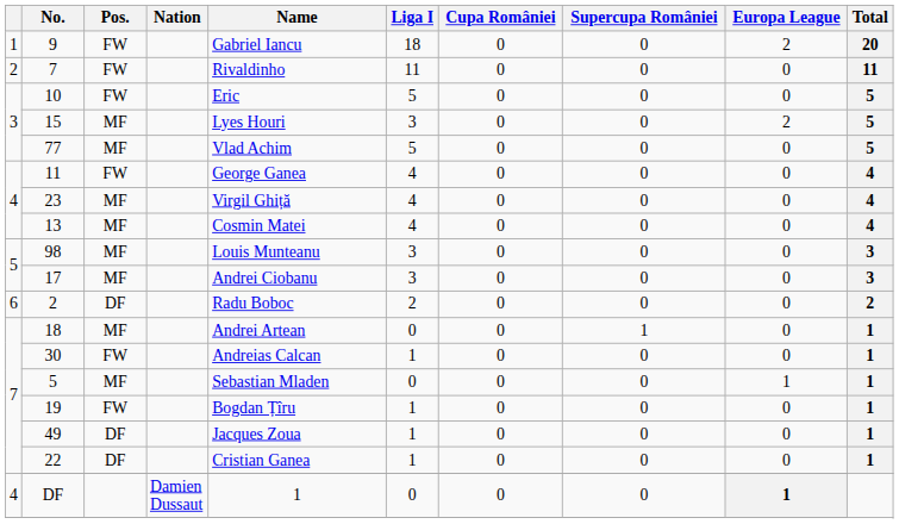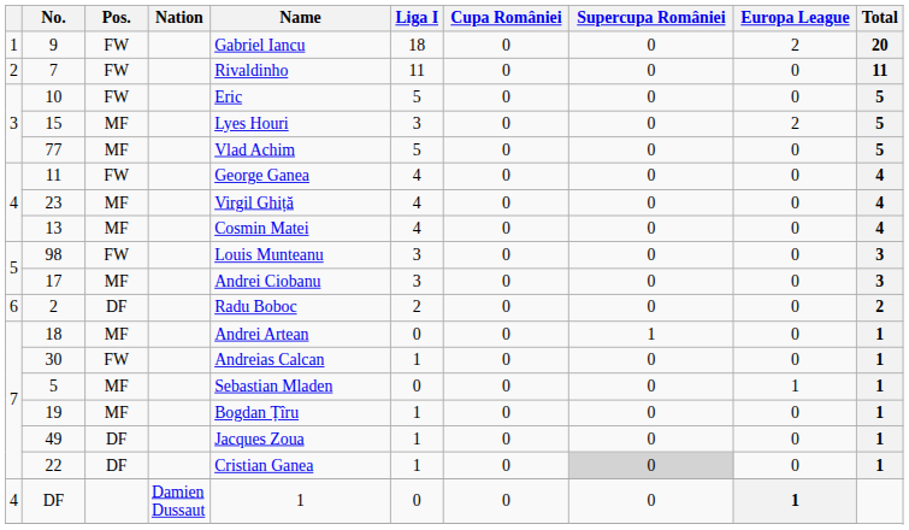 <table class="wikitable sortable" style="text-align:center;">
 <tr>
 <th></th>
 <th style="width:7%;">No.</th>
 <th style="width:7%;">Pos.</th>
 <th style="width:7%;">Nation</th>
 <th style="width:20%;"><strong>Name</strong></th>
 <th><a href='#'>Liga I</a></th>
 <th><a href='#'>Cupa României</a></th>
 <th><a href='#'>Supercupa României</a></th>
 <th><a href='#'>Europa League</a></th>
 <th>Total</th>
 </tr>
 <tr>
 <td>1</td>
 <td>9</td>
 <td>FW</td>
 <td></td>
 <td style="text-align:left;"><a href='#'>Gabriel Iancu</a></td>
 <td>18</td>
 <td>0</td>
 <td>0</td>
 <td>2</td>
 <th>20</th>
 </tr>
 <tr>
 <td>2</td>
 <td>7</td>
 <td>FW</td>
 <td></td>
 <td style="text-align:left;"><a href='#'>Rivaldinho</a></td>
 <td>11</td>
 <td>0</td>
 <td>0</td>
 <td>0</td>
 <th>11</th>
 </tr>
 <tr>
 <td rowspan="3">3</td>
 <td>10</td>
 <td>FW</td>
 <td></td>
 <td style="text-align:left;"><a href='#'>Eric</a></td>
 <td>5</td>
 <td>0</td>
 <td>0</td>
 <td>0</td>
 <th>5</th>
 </tr>
 <tr>
 <td>15</td>
 <td>MF</td>
 <td></td>
 <td style="text-align:left;"><a href='#'>Lyes Houri</a></td>
 <td>3</td>
 <td>0</td>
 <td>0</td>
 <td>2</td>
 <th>5</th>
 </tr>
 <tr>
 <td>77</td>
 <td>MF</td>
 <td></td>
 <td style="text-align:left;"><a href='#'>Vlad Achim</a></td>
 <td>5</td>
 <td>0</td>
 <td>0</td>
 <td>0</td>
 <th>5</th>
 </tr>
 <tr>
 <td rowspan="3">4</td>
 <td>11</td>
 <td>FW</td>
 <td></td>
 <td style="text-align:left;"><a href='#'>George Ganea</a></td>
 <td>4</td>
 <td>0</td>
 <td>0</td>
 <td>0</td>
 <th>4</th>
 </tr>
 <tr>
 <td>23</td>
 <td>MF</td>
 <td></td>
 <td style="text-align:left;"><a href='#'>Virgil Ghiță</a></td>
 <td>4</td>
 <td>0</td>
 <td>0</td>
 <td>0</td>
 <th>4</th>
 </tr>
 <tr>
 <td>13</td>
 <td>MF</td>
 <td></td>
 <td style="text-align:left;"><a href='#'>Cosmin Matei</a></td>
 <td>4</td>
 <td>0</td>
 <td>0</td>
 <td>0</td>
 <th>4</th>
 </tr>
 <tr>
 <td rowspan="2">5</td>
 <td>98</td>
-<td>MF</td>
+<td>FW</td>
 <td></td>
 <td style="text-align:left;"><a href='#'>Louis Munteanu</a></td>
 <td>3</td>
 <td>0</td>
 <td>0</td>
 <td>0</td>
 <th>3</th>
 </tr>
 <tr>
 <td>17</td>
 <td>MF</td>
 <td></td>
 <td style="text-align:left;"><a href='#'>Andrei Ciobanu</a></td>
 <td>3</td>
 <td>0</td>
 <td>0</td>
 <td>0</td>
 <th>3</th>
 </tr>
 <tr>
 <td>6</td>
 <td>2</td>
 <td>DF</td>
 <td></td>
 <td style="text-align:left;"><a href='#'>Radu Boboc</a></td>
 <td>2</td>
 <td>0</td>
 <td>0</td>
 <td>0</td>
 <th>2</th>
 </tr>
 <tr>
 <td rowspan="7">7</td>
 <td>18</td>
 <td>MF</td>
 <td></td>
 <td style="text-align:left;"><a href='#'>Andrei Artean</a></td>
 <td>0</td>
 <td>0</td>
 <td>1</td>
 <td>0</td>
 <th>1</th>
 </tr>
 <tr>
 <td>30</td>
 <td>FW</td>
 <td></td>
 <td style="text-align:left;"><a href='#'>Andreias Calcan</a></td>
 <td>1</td>
 <td>0</td>
 <td>0</td>
 <td>0</td>
 <th>1</th>
 </tr>
 <tr>
 <td>5</td>
 <td>MF</td>
 <td></td>
 <td style="text-align:left;"><a href='#'>Sebastian Mladen</a></td>
 <td>0</td>
 <td>0</td>
 <td>0</td>
 <td>1</td>
 <th>1</th>
 </tr>
 <tr>
 <td>19</td>
-<td>FW</td>
+<td>MF</td>
 <td></td>
 <td style="text-align:left;"><a href='#'>Bogdan Țîru</a></td>
 <td>1</td>
 <td>0</td>
 <td>0</td>
 <td>0</td>
 <th>1</th>
 </tr>
 <tr>
 <td>49</td>
 <td>DF</td>
 <td></td>
 <td style="text-align:left;"><a href='#'>Jacques Zoua</a></td>
 <td>1</td>
 <td>0</td>
 <td>0</td>
 <td>0</td>
 <th>1</th>
 </tr>
 <tr>
 <td>22</td>
 <td>DF</td>
 <td></td>
 <td style="text-align:left;"><a href='#'>Cristian Ganea</a></td>
 <td>1</td>
 <td>0</td>
-<td>0</td>
+<td style="background: lightgrey;">0</td>
 <td>0</td>
 <th>1</th>
 </tr>
 <tr>
 </tr>
 <tr>
 <td>4</td>
 <td>DF</td>
 <td></td>
 <td style="text-align:left;"><a href='#'>Damien Dussaut</a></td>
 <td>1</td>
 <td>0</td>
 <td>0</td>
 <td>0</td>
 <th>1</th>
 </tr>
 <tr>
 </tr>
 </table>
